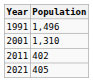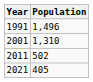 <table class=wikitable>
 <tr>
 <th>Year</th>
 <th>Population</th>
 </tr>
 <tr>
 <td>1991</td>
 <td>1,496</td>
 </tr>
 <tr>
 <td>2001</td>
 <td>1,310</td>
 </tr>
 <tr>
 <td>2011</td>
-<td>402</td>
+<td>502</td>
 </tr>
 <tr>
 <td>2021</td>
 <td>405</td>
 </tr>
 </table>
